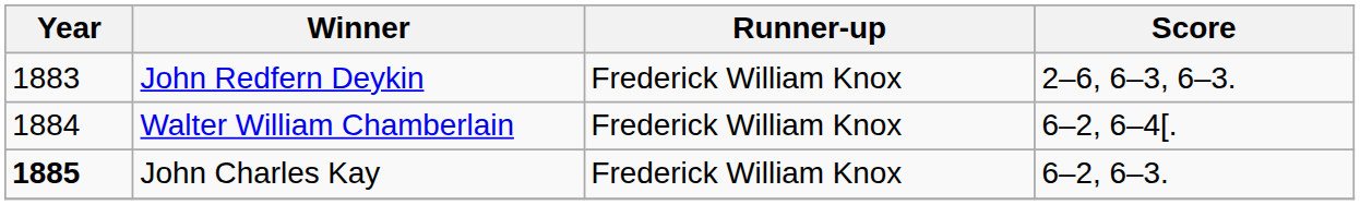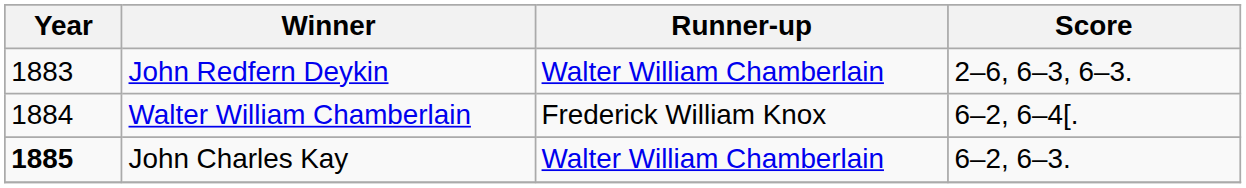 <table class="wikitable">
 <tr>
 <th style="width:60px;">Year</th>
 <th style="width:230px;">Winner</th>
 <th style="width:230px;">Runner-up</th>
 <th style="width:160px;">Score</th>
 </tr>
 <tr>
 <td>1883</td>
 <td> <a href='#'>John Redfern Deykin</a></td>
-<td> Frederick William Knox</td>
+<td> <a href='#'>Walter William Chamberlain</a></td>
 <td>2–6, 6–3, 6–3.</td>
 </tr>
 <tr>
 <td>1884</td>
 <td> <a href='#'>Walter William Chamberlain</a></td>
 <td> Frederick William Knox</td>
 <td>6–2, 6–4[.</td>
 </tr>
 <tr>
 <td><strong>1885</strong></td>
 <td> John Charles Kay</td>
-<td> Frederick William Knox</td>
+<td> <a href='#'>Walter William Chamberlain</a></td>
 <td>6–2, 6–3.</td>
 </tr>
 <tr>
 </tr>
 </table>
